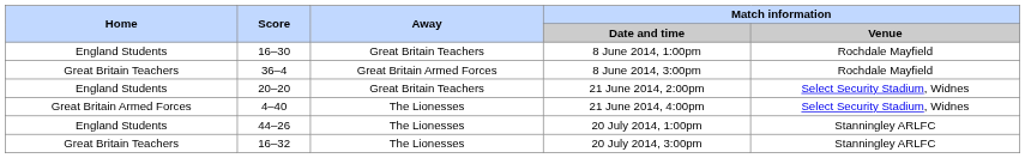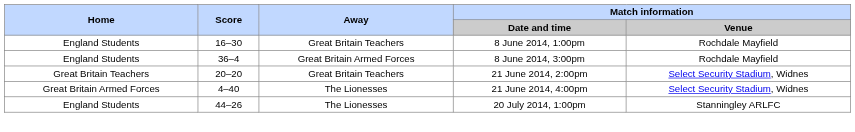 <table style="border-collapse:collapse; font-size:90%; text-align:center;" width="100%" cellspacing="0" cellpadding="3" border="1">
 <tr bgcolor="#C1D8FF">
 <th width="19%" rowspan="2">Home</th>
 <th width="6%" rowspan="2">Score</th>
 <th width="19%" rowspan="2">Away</th>
 <th colspan="2">Match information</th>
 </tr>
 <tr bgcolor="#CCCCCC">
 <th width="17%">Date and time</th>
 <th width="22%">Venue</th>
 </tr>
 <tr>
 <td>England Students</td>
 <td>16–30</td>
 <td>Great Britain Teachers</td>
 <td>8 June 2014, 1:00pm</td>
 <td>Rochdale Mayfield</td>
 </tr>
 <tr>
-<td>Great Britain Teachers</td>
+<td>England Students</td>
 <td>36–4</td>
 <td>Great Britain Armed Forces</td>
 <td>8 June 2014, 3:00pm</td>
 <td>Rochdale Mayfield</td>
 </tr>
 <tr>
-<td>England Students</td>
+<td>Great Britain Teachers</td>
 <td>20–20</td>
 <td>Great Britain Teachers</td>
 <td>21 June 2014, 2:00pm</td>
 <td><a href='#'>Select Security Stadium</a>, Widnes</td>
 </tr>
 <tr>
 <td>Great Britain Armed Forces</td>
 <td>4–40</td>
 <td>The Lionesses</td>
 <td>21 June 2014, 4:00pm</td>
 <td><a href='#'>Select Security Stadium</a>, Widnes</td>
 </tr>
 <tr>
 <td>England Students</td>
 <td>44–26</td>
 <td>The Lionesses</td>
 <td>20 July 2014, 1:00pm</td>
 <td>Stanningley ARLFC</td>
 </tr>
-<tr>
-<td>Great Britain Teachers</td>
-<td>16–32</td>
-<td>The Lionesses</td>
-<td>20 July 2014, 3:00pm</td>
-<td>Stanningley ARLFC</td>
-</tr>
 </table>
